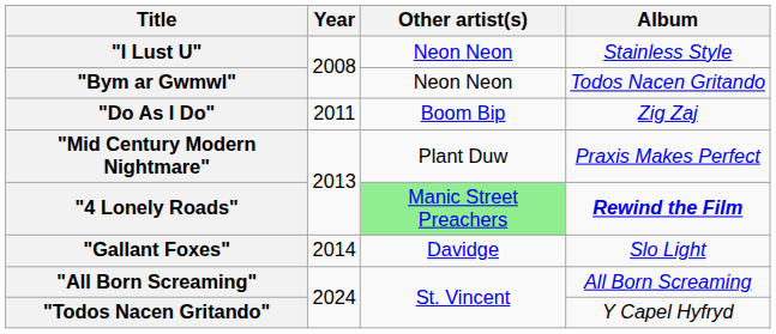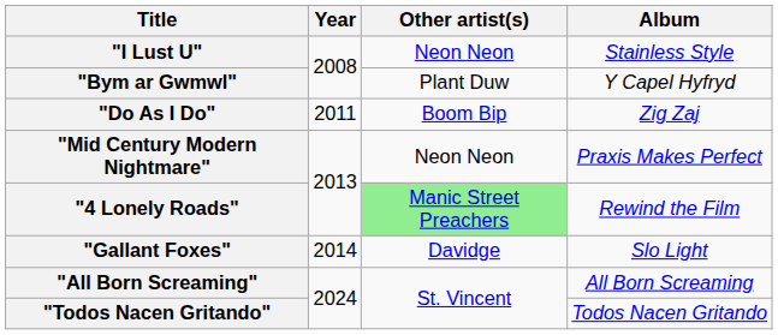 <table class="wikitable plainrowheaders" style="text-align:center;">
 <tr>
 <th scope="col" style="width:15em;">Title</th>
 <th scope="col" style="width:1em;">Year</th>
 <th scope="col" style="width:10em;">Other artist(s)</th>
 <th scope="col" style="width:10em;">Album</th>
 </tr>
 <tr>
 <th scope="row">"I Lust U"</th>
 <td rowspan="2">2008</td>
 <td><a href='#'>Neon Neon</a></td>
 <td><em><a href='#'>Stainless Style</a></em></td>
 </tr>
 <tr>
 <th scope="row">"Bym ar Gwmwl"</th>
-<td>Neon Neon</td>
-<td><em><a href='#'>Todos Nacen Gritando</a></em></td>
+<td>Plant Duw</td>
+<td><em>Y Capel Hyfryd</em></td>
 </tr>
 <tr>
 <th scope="row">"Do As I Do"</th>
 <td>2011</td>
 <td><a href='#'>Boom Bip</a></td>
 <td><em><a href='#'>Zig Zaj</a></em></td>
 </tr>
 <tr>
 <th scope="row">"Mid Century Modern Nightmare"</th>
 <td rowspan="2">2013</td>
-<td>Plant Duw</td>
+<td>Neon Neon</td>
 <td><em><a href='#'>Praxis Makes Perfect</a></em></td>
 </tr>
 <tr>
 <th scope="row">"4 Lonely Roads"</th>
 <td style="background: lightgreen;"><a href='#'>Manic Street Preachers</a></td>
-<td><strong><em><a href='#'>Rewind the Film</a></em></strong></td>
+<td><em><a href='#'>Rewind the Film</a></em></td>
 </tr>
 <tr>
 <th scope="row">"Gallant Foxes"</th>
 <td>2014</td>
 <td><a href='#'>Davidge</a></td>
 <td><em><a href='#'>Slo Light</a></em></td>
 </tr>
 <tr>
 <th scope="row">"All Born Screaming"</th>
 <td rowspan="2">2024</td>
 <td rowspan="2"><a href='#'> St. Vincent</a></td>
 <td><em><a href='#'>All Born Screaming</a></em></td>
 </tr>
 <tr>
 <th scope="row">"Todos Nacen Gritando"</th>
-<td><em>Y Capel Hyfryd</em></td>
+<td><em><a href='#'>Todos Nacen Gritando</a></em></td>
 </tr>
 </table>
